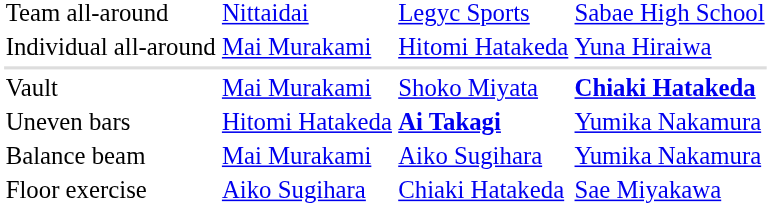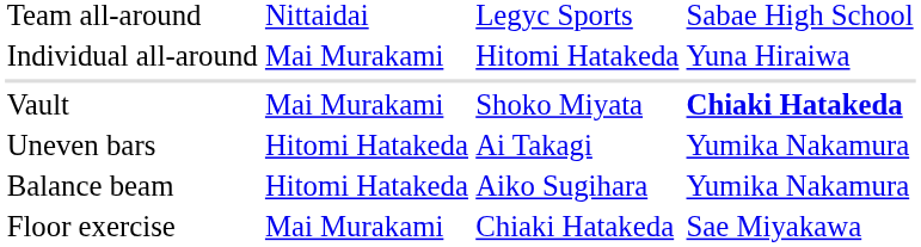 <table>
 <tr valign="top">
 <td>Team all-around</td>
 <td valign="middle"><a href='#'>Nittaidai</a></td>
 <td valign="middle"><a href='#'>Legyc Sports</a></td>
 <td valign="middle"><a href='#'>Sabae High School</a></td>
 </tr>
 <tr>
 <td>Individual all-around</td>
 <td><a href='#'>Mai Murakami</a><br></td>
 <td><a href='#'>Hitomi Hatakeda</a><br></td>
 <td><a href='#'>Yuna Hiraiwa</a><br></td>
 </tr>
 <tr bgcolor=#DDDDDD>
 <td colspan=7></td>
 </tr>
 <tr>
 <td>Vault</td>
 <td><a href='#'>Mai Murakami</a><br></td>
 <td><a href='#'>Shoko Miyata</a><br></td>
 <td><strong><a href='#'>Chiaki Hatakeda</a><br></strong></td>
 </tr>
 <tr>
 <td>Uneven bars</td>
 <td><a href='#'>Hitomi Hatakeda</a><br></td>
-<td><strong><a href='#'>Ai Takagi</a><br></strong></td>
+<td><a href='#'>Ai Takagi</a><br></td>
 <td><a href='#'>Yumika Nakamura</a><br></td>
 </tr>
 <tr>
 <td>Balance beam</td>
-<td><a href='#'>Mai Murakami</a><br></td>
+<td><a href='#'>Hitomi Hatakeda</a><br></td>
 <td><a href='#'>Aiko Sugihara</a><br></td>
 <td><a href='#'>Yumika Nakamura</a><br></td>
 </tr>
 <tr>
 <td>Floor exercise</td>
-<td><a href='#'>Aiko Sugihara</a><br></td>
+<td><a href='#'>Mai Murakami</a><br></td>
 <td><a href='#'>Chiaki Hatakeda</a><br></td>
 <td><a href='#'>Sae Miyakawa</a><br></td>
 </tr>
 </table>
